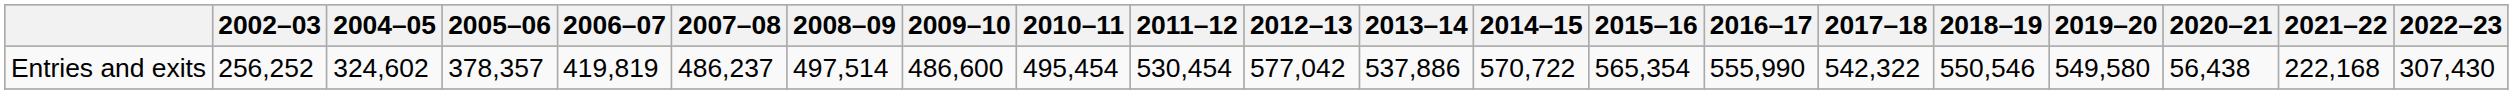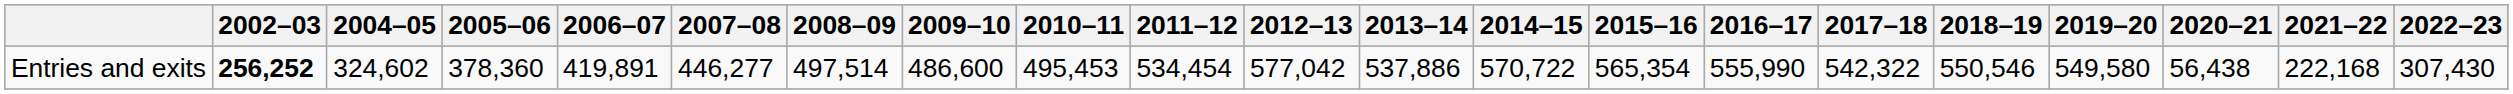 <table class="wikitable">
 <tr>
 <th></th>
 <th>2002–03</th>
 <th>2004–05</th>
 <th>2005–06</th>
 <th>2006–07</th>
 <th>2007–08</th>
 <th>2008–09</th>
 <th>2009–10</th>
 <th>2010–11</th>
 <th>2011–12</th>
 <th>2012–13</th>
 <th>2013–14</th>
 <th>2014–15</th>
 <th>2015–16</th>
 <th>2016–17</th>
 <th>2017–18</th>
 <th>2018–19</th>
 <th>2019–20</th>
 <th>2020–21</th>
 <th>2021–22</th>
 <th>2022–23</th>
 </tr>
 <tr>
 <td>Entries and exits</td>
-<td>256,252</td>
+<td><strong>256,252</strong></td>
 <td>324,602</td>
-<td>378,357</td>
-<td>419,819</td>
-<td>486,237</td>
+<td>378,360</td>
+<td>419,891</td>
+<td>446,277</td>
 <td>497,514</td>
 <td>486,600</td>
-<td>495,454</td>
-<td>530,454</td>
+<td>495,453</td>
+<td>534,454</td>
 <td>577,042</td>
 <td>537,886</td>
 <td>570,722</td>
 <td>565,354</td>
 <td>555,990</td>
 <td>542,322</td>
 <td>550,546</td>
 <td>549,580</td>
 <td>56,438</td>
 <td>222,168</td>
 <td>307,430</td>
 </tr>
 </table>
